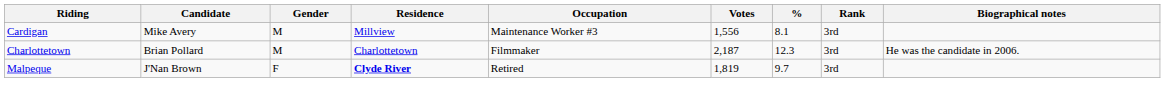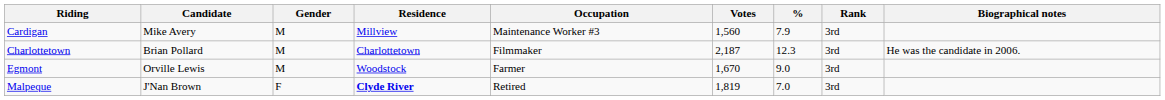 <table class="wikitable sortable" style="text-align:left; font-size:95%" width="100%">
 <tr>
 <th>Riding</th>
 <th>Candidate</th>
 <th>Gender</th>
 <th>Residence</th>
 <th>Occupation</th>
 <th>Votes</th>
 <th>%</th>
 <th>Rank</th>
 <th>Biographical notes</th>
 </tr>
 <tr>
 <td><a href='#'>Cardigan</a></td>
 <td>Mike Avery</td>
 <td>M</td>
 <td><a href='#'>Millview</a></td>
 <td>Maintenance Worker #3</td>
-<td>1,556</td>
-<td>8.1</td>
+<td>1,560</td>
+<td>7.9</td>
 <td>3rd</td>
 <td></td>
 </tr>
 <tr>
 <td><a href='#'>Charlottetown</a></td>
 <td>Brian Pollard</td>
 <td>M</td>
 <td><a href='#'>Charlottetown</a></td>
 <td>Filmmaker</td>
 <td>2,187</td>
 <td>12.3</td>
 <td>3rd</td>
 <td>He was the candidate in 2006.</td>
 </tr>
 <tr>
+<td><a href='#'>Egmont</a></td>
+<td>Orville Lewis</td>
+<td>M</td>
+<td><a href='#'>Woodstock</a></td>
+<td>Farmer</td>
+<td>1,670</td>
+<td>9.0</td>
+<td>3rd</td>
+<td></td>
+</tr>
+<tr>
 <td><a href='#'>Malpeque</a></td>
 <td>J'Nan Brown</td>
 <td>F</td>
 <td><strong><a href='#'>Clyde River</a></strong></td>
 <td>Retired</td>
 <td>1,819</td>
-<td>9.7</td>
+<td>7.0</td>
 <td>3rd</td>
 <td></td>
 </tr>
 </table>
